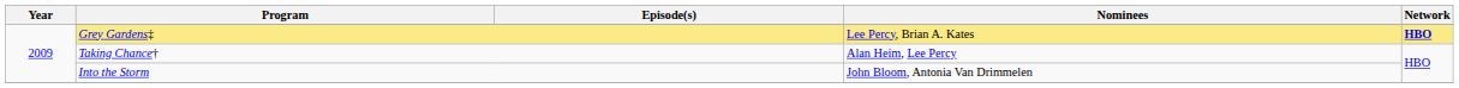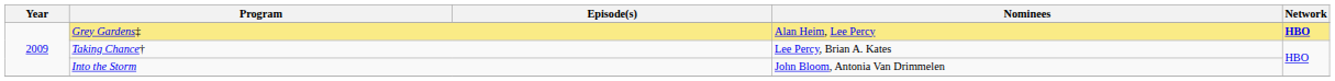 <table class="wikitable" style="width:95%">
 <tr bgcolor="#bebebe">
 <th width="5%">Year</th>
 <th width="30%">Program</th>
 <th width="25%">Episode(s)</th>
 <th width="40%">Nominees</th>
 <th width="10%">Network</th>
 </tr>
 <tr>
 <td rowspan=4 style="text-align:center"><a href='#'>2009</a><br></td>
 </tr>
 <tr style="background:#FAEB86">
 <td colspan="2"><em><a href='#'>Grey Gardens</a></em>‡</td>
-<td><a href='#'>Lee Percy</a>, Brian A. Kates</td>
+<td><a href='#'>Alan Heim</a>, <a href='#'>Lee Percy</a></td>
 <td><strong><a href='#'>HBO</a></strong></td>
 </tr>
 <tr>
 <td colspan="2"><em><a href='#'>Taking Chance</a></em>†</td>
-<td><a href='#'>Alan Heim</a>, <a href='#'>Lee Percy</a></td>
+<td><a href='#'>Lee Percy</a>, Brian A. Kates</td>
 <td rowspan="2"><a href='#'>HBO</a></td>
 </tr>
 <tr>
 <td colspan="2"><em><a href='#'>Into the Storm</a></em></td>
 <td><a href='#'>John Bloom</a>, Antonia Van Drimmelen</td>
 </tr>
 <tr>
 </tr>
 </table>
